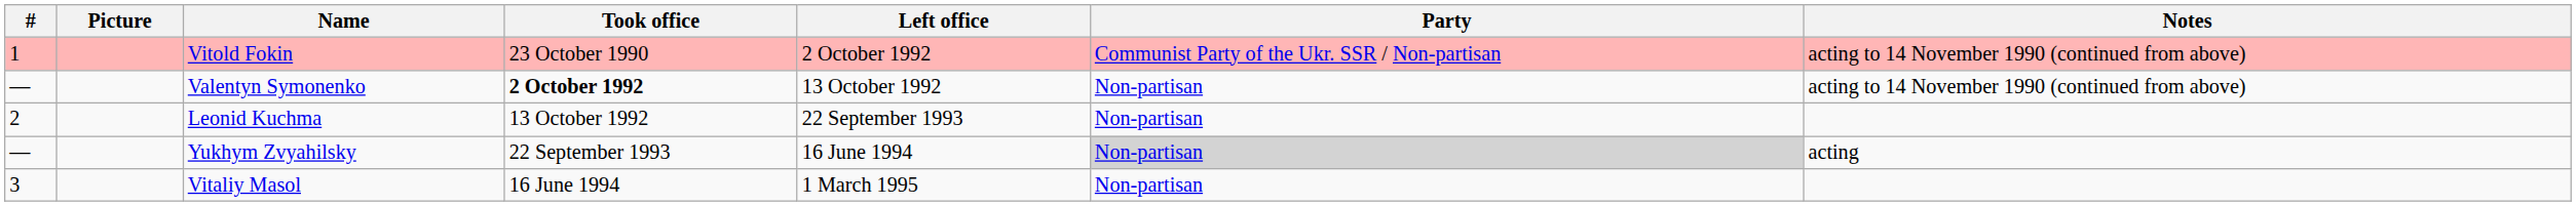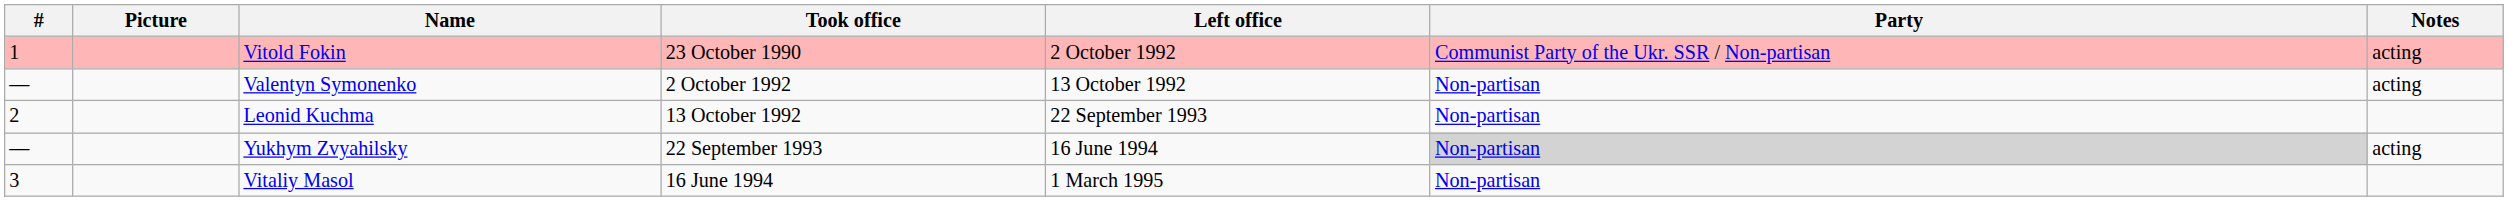 <table class="wikitable" width="100%">
 <tr>
 <th>#</th>
 <th>Picture</th>
 <th>Name</th>
 <th>Took office</th>
 <th>Left office</th>
 <th>Party</th>
 <th>Notes</th>
 </tr>
 <tr bgcolor="#FFB6B6">
 <td>1</td>
 <td></td>
 <td><a href='#'>Vitold Fokin</a></td>
 <td>23 October 1990</td>
 <td>2 October 1992</td>
 <td><a href='#'>Communist Party of the Ukr. SSR</a> / <a href='#'>Non-partisan</a></td>
-<td>acting to 14 November 1990 (continued from above)</td>
+<td>acting</td>
 </tr>
 <tr>
 <td>—</td>
 <td></td>
 <td><a href='#'>Valentyn Symonenko</a></td>
-<td><strong>2 October 1992</strong></td>
+<td>2 October 1992</td>
 <td>13 October 1992</td>
 <td><a href='#'>Non-partisan</a></td>
-<td>acting to 14 November 1990 (continued from above)</td>
+<td>acting</td>
 </tr>
 <tr>
 <td>2</td>
 <td></td>
 <td><a href='#'>Leonid Kuchma</a></td>
 <td>13 October 1992</td>
 <td>22 September 1993</td>
 <td><a href='#'>Non-partisan</a></td>
 <td></td>
 </tr>
 <tr>
 <td>—</td>
 <td></td>
 <td><a href='#'>Yukhym Zvyahilsky</a></td>
 <td>22 September 1993</td>
 <td>16 June 1994</td>
 <td style="background: lightgrey;"><a href='#'>Non-partisan</a></td>
 <td>acting</td>
 </tr>
 <tr>
 <td>3</td>
 <td></td>
 <td><a href='#'>Vitaliy Masol</a></td>
 <td>16 June 1994</td>
 <td>1 March 1995</td>
 <td><a href='#'>Non-partisan</a></td>
 <td></td>
 </tr>
 </table>
